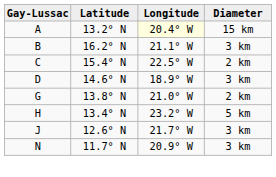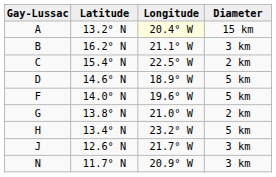 <table class="wikitable">
 <tr>
 <th width="25%" style="background:#eeeeee;">Gay-Lussac</th>
 <th width="25%" style="background:#eeeeee;">Latitude</th>
 <th width="25%" style="background:#eeeeee;">Longitude</th>
 <th width="25%" style="background:#eeeeee;">Diameter</th>
 </tr>
 <tr>
 <td align="center">A</td>
 <td align="center">13.2° N</td>
 <td align="center" style="background: lightyellow;">20.4° W</td>
 <td align="center">15 km</td>
 </tr>
 <tr>
 <td align="center">B</td>
 <td align="center">16.2° N</td>
 <td align="center">21.1° W</td>
 <td align="center">3 km</td>
 </tr>
 <tr>
 <td align="center">C</td>
 <td align="center">15.4° N</td>
 <td align="center">22.5° W</td>
 <td align="center">2 km</td>
 </tr>
 <tr>
 <td align="center">D</td>
 <td align="center">14.6° N</td>
 <td align="center">18.9° W</td>
-<td align="center">3 km</td>
+<td align="center">5 km</td>
+</tr>
+<tr>
+<td align="center">F</td>
+<td align="center">14.0° N</td>
+<td align="center">19.6° W</td>
+<td align="center">5 km</td>
 </tr>
 <tr>
 <td align="center">G</td>
 <td align="center">13.8° N</td>
 <td align="center">21.0° W</td>
 <td align="center">2 km</td>
 </tr>
 <tr>
 <td align="center">H</td>
 <td align="center">13.4° N</td>
 <td align="center">23.2° W</td>
 <td align="center">5 km</td>
 </tr>
 <tr>
 <td align="center">J</td>
 <td align="center">12.6° N</td>
 <td align="center">21.7° W</td>
 <td align="center">3 km</td>
 </tr>
 <tr>
 <td align="center">N</td>
 <td align="center">11.7° N</td>
 <td align="center">20.9° W</td>
 <td align="center">3 km</td>
 </tr>
 </table>
